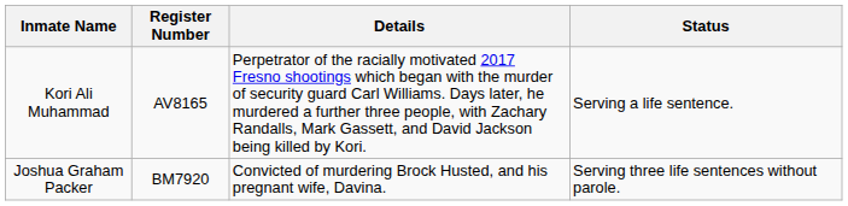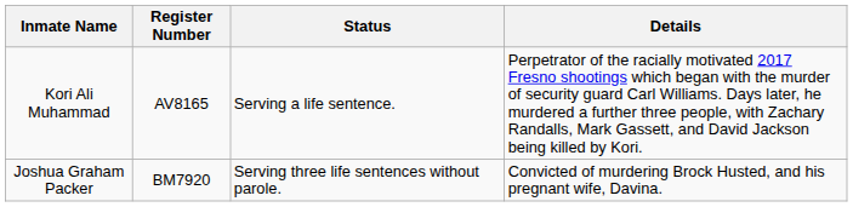 <table class="wikitable sortable">
 <tr>
 <th width=13%>Inmate Name</th>
 <th width=10%>Register Number</th>
+<th width=28%>Status</th>
 <th width=35%>Details</th>
-<th width=28%>Status</th>
 </tr>
 <tr>
 <td style="text-align:center;">Kori Ali Muhammad</td>
 <td style="text-align:center;">AV8165</td>
+<td>Serving a life sentence.</td>
 <td>Perpetrator of the racially motivated <a href='#'>2017 Fresno shootings</a> which began with the murder of security guard Carl Williams. Days later, he murdered a further three people, with Zachary Randalls, Mark Gassett, and David Jackson being killed by Kori.</td>
-<td>Serving a life sentence.</td>
 </tr>
 <tr>
 <td style="text-align:center;">Joshua Graham Packer</td>
 <td style="text-align:center;">BM7920</td>
+<td>Serving three life sentences without parole.</td>
 <td>Convicted of murdering Brock Husted, and his pregnant wife, Davina.</td>
-<td>Serving three life sentences without parole.</td>
 </tr>
 </table>
